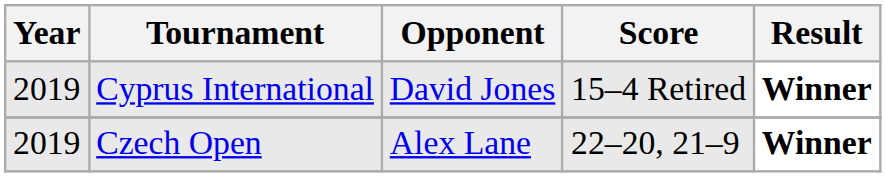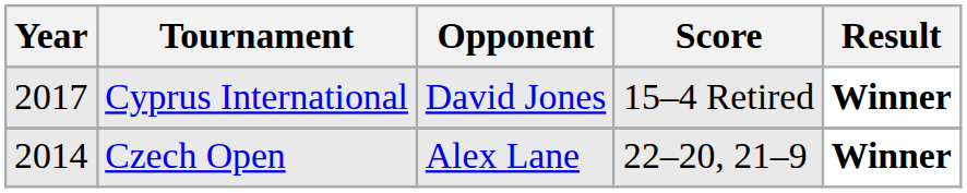 <table class="sortable wikitable" style="font-size: 90%;">
 <tr>
 <th>Year</th>
 <th>Tournament</th>
 <th>Opponent</th>
 <th>Score</th>
 <th>Result</th>
 </tr>
 <tr style="background:#E9E9E9">
-<td align="center">2019</td>
+<td align="center">2017</td>
 <td align="left"><a href='#'>Cyprus International</a></td>
 <td align="left"> <a href='#'>David Jones</a></td>
 <td align="left">15–4 Retired</td>
 <td style="text-align:left; background:white"> <strong>Winner</strong></td>
 </tr>
 <tr>
 </tr>
 <tr style="background:#E9E9E9">
-<td align="center">2019</td>
+<td align="center">2014</td>
 <td align="left"><a href='#'>Czech Open</a></td>
 <td align="left"> <a href='#'>Alex Lane</a></td>
 <td align="left">22–20, 21–9</td>
 <td style="text-align:left; background:white"> <strong>Winner</strong></td>
 </tr>
 </table>
